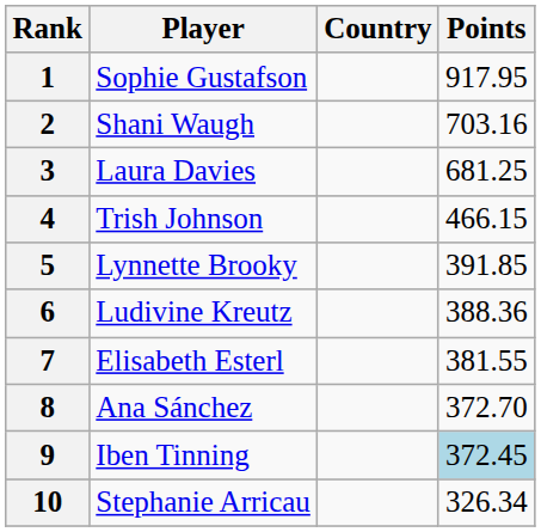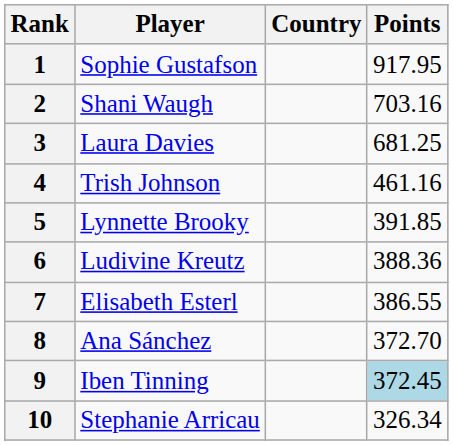 <table class="wikitable">
 <tr>
 <th>Rank</th>
 <th>Player</th>
 <th>Country</th>
 <th>Points</th>
 </tr>
 <tr>
 <th>1</th>
 <td><a href='#'>Sophie Gustafson</a></td>
 <td></td>
 <td>917.95</td>
 </tr>
 <tr>
 <th>2</th>
 <td><a href='#'>Shani Waugh</a></td>
 <td></td>
 <td>703.16</td>
 </tr>
 <tr>
 <th>3</th>
 <td><a href='#'>Laura Davies</a></td>
 <td></td>
 <td>681.25</td>
 </tr>
 <tr>
 <th>4</th>
 <td><a href='#'>Trish Johnson</a></td>
 <td></td>
-<td>466.15</td>
+<td>461.16</td>
 </tr>
 <tr>
 <th>5</th>
 <td><a href='#'>Lynnette Brooky</a></td>
 <td></td>
 <td>391.85</td>
 </tr>
 <tr>
 <th>6</th>
 <td><a href='#'>Ludivine Kreutz</a></td>
 <td></td>
 <td>388.36</td>
 </tr>
 <tr>
 <th>7</th>
 <td><a href='#'>Elisabeth Esterl</a></td>
 <td></td>
-<td>381.55</td>
+<td>386.55</td>
 </tr>
 <tr>
 <th>8</th>
 <td><a href='#'>Ana Sánchez</a></td>
 <td></td>
 <td>372.70</td>
 </tr>
 <tr>
 <th>9</th>
 <td><a href='#'>Iben Tinning</a></td>
 <td></td>
 <td style="background: lightblue;">372.45</td>
 </tr>
 <tr>
 <th>10</th>
 <td><a href='#'>Stephanie Arricau</a></td>
 <td></td>
 <td>326.34</td>
 </tr>
 </table>
